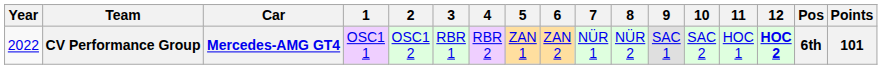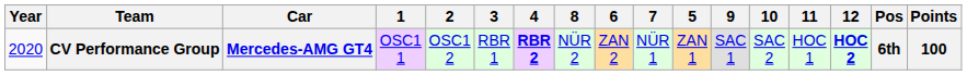 <table class="wikitable" style="text-align:center; font-size:85%">
 <tr>
 <th>Year</th>
 <th>Team</th>
 <th>Car</th>
 <th>1</th>
 <th>2</th>
 <th>3</th>
 <th>4</th>
-<th>5</th>
+<th>8</th>
 <th>6</th>
 <th>7</th>
-<th>8</th>
+<th>5</th>
 <th>9</th>
 <th>10</th>
 <th>11</th>
 <th>12</th>
 <th>Pos</th>
 <th>Points</th>
 </tr>
 <tr>
-<td><a href='#'>2022</a></td>
+<td><a href='#'>2020</a></td>
 <th nowrap>CV Performance Group</th>
 <th nowrap><a href='#'>Mercedes-AMG GT4</a></th>
 <td style="background:#EFCFFF;"><a href='#'>OSC1<br>1</a><br></td>
 <td style="background:#DFFFDF;"><a href='#'>OSC1<br>2</a><br></td>
 <td style="background:#DFFFDF;"><a href='#'>RBR<br>1</a><br></td>
-<td style="background:#EFCFFF;"><a href='#'>RBR<br>2</a><br></td>
-<td style="background:#FFDF9F;"><a href='#'>ZAN<br>1</a><br></td>
+<td style="background:#EFCFFF;"><strong><a href='#'>RBR<br>2</a><br></strong></td>
+<td style="background:#DFFFDF;"><a href='#'>NÜR<br>2</a><br></td>
 <td style="background:#FFDF9F;"><a href='#'>ZAN<br>2</a><br></td>
 <td style="background:#DFFFDF;"><a href='#'>NÜR<br>1</a><br></td>
-<td style="background:#DFFFDF;"><a href='#'>NÜR<br>2</a><br></td>
+<td style="background:#FFDF9F;"><a href='#'>ZAN<br>1</a><br></td>
 <td style="background:#DFDFDF;"><a href='#'>SAC<br>1</a><br></td>
 <td style="background:#DFFFDF;"><a href='#'>SAC<br>2</a><br></td>
 <td style="background:#DFFFDF;"><a href='#'>HOC<br>1</a><br></td>
 <td style="background:#DFFFDF;"><strong><a href='#'>HOC<br>2</a><br></strong></td>
 <th>6th</th>
-<th>101</th>
+<th>100</th>
 </tr>
 </table>
